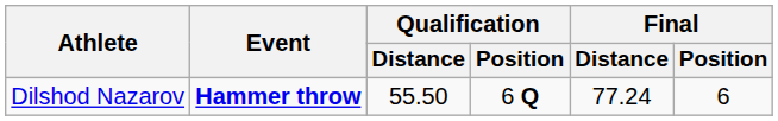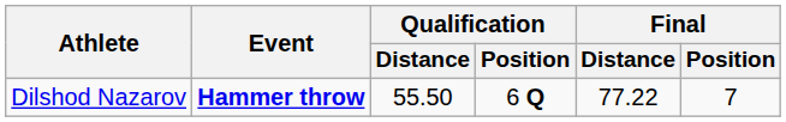 <table class=wikitable style="font-size:90%">
 <tr>
 <th rowspan="2">Athlete</th>
 <th rowspan="2">Event</th>
 <th colspan="2">Qualification</th>
 <th colspan="2">Final</th>
 </tr>
 <tr style="font-size:95%">
 <th>Distance</th>
 <th>Position</th>
 <th>Distance</th>
 <th>Position</th>
 </tr>
 <tr style=text-align:center>
 <td style=text-align:left><a href='#'>Dilshod Nazarov</a></td>
 <td style=text-align:left><strong><a href='#'>Hammer throw</a></strong></td>
 <td>55.50</td>
 <td>6 <strong>Q</strong></td>
-<td>77.24</td>
-<td>6</td>
+<td>77.22</td>
+<td>7</td>
 </tr>
 </table>
